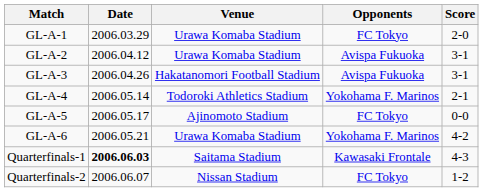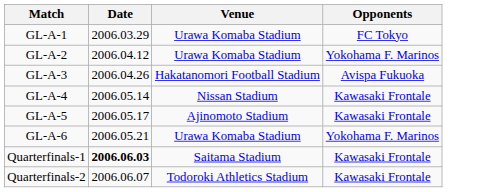 <table class="wikitable" style="text-align:center;">
 <tr>
 <th>Match</th>
 <th>Date</th>
 <th>Venue</th>
 <th>Opponents</th>
-<th>Score</th>
 </tr>
 <tr>
 <td>GL-A-1</td>
 <td>2006.03.29</td>
 <td><a href='#'>Urawa Komaba Stadium</a></td>
 <td><a href='#'>FC Tokyo</a></td>
-<td>2-0</td>
 </tr>
 <tr>
 <td>GL-A-2</td>
 <td>2006.04.12</td>
 <td><a href='#'>Urawa Komaba Stadium</a></td>
-<td><a href='#'>Avispa Fukuoka</a></td>
-<td>3-1</td>
+<td><a href='#'>Yokohama F. Marinos</a></td>
 </tr>
 <tr>
 <td>GL-A-3</td>
 <td>2006.04.26</td>
 <td><a href='#'>Hakatanomori Football Stadium</a></td>
 <td><a href='#'>Avispa Fukuoka</a></td>
-<td>3-1</td>
 </tr>
 <tr>
 <td>GL-A-4</td>
 <td>2006.05.14</td>
-<td><a href='#'>Todoroki Athletics Stadium</a></td>
-<td><a href='#'>Yokohama F. Marinos</a></td>
-<td>2-1</td>
+<td><a href='#'>Nissan Stadium</a></td>
+<td><a href='#'>Kawasaki Frontale</a></td>
 </tr>
 <tr>
 <td>GL-A-5</td>
 <td>2006.05.17</td>
 <td><a href='#'>Ajinomoto Stadium</a></td>
-<td><a href='#'>FC Tokyo</a></td>
-<td>0-0</td>
+<td><a href='#'>Kawasaki Frontale</a></td>
 </tr>
 <tr>
 <td>GL-A-6</td>
 <td>2006.05.21</td>
 <td><a href='#'>Urawa Komaba Stadium</a></td>
 <td><a href='#'>Yokohama F. Marinos</a></td>
-<td>4-2</td>
 </tr>
 <tr>
 <td>Quarterfinals-1</td>
 <td><strong>2006.06.03</strong></td>
 <td><a href='#'>Saitama Stadium</a></td>
 <td><a href='#'>Kawasaki Frontale</a></td>
-<td>4-3</td>
 </tr>
 <tr>
 <td>Quarterfinals-2</td>
 <td>2006.06.07</td>
-<td><a href='#'>Nissan Stadium</a></td>
-<td><a href='#'>FC Tokyo</a></td>
-<td>1-2</td>
+<td><a href='#'>Todoroki Athletics Stadium</a></td>
+<td><a href='#'>Kawasaki Frontale</a></td>
 </tr>
 </table>
